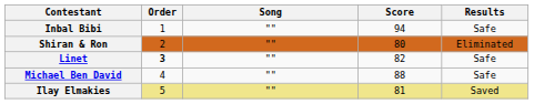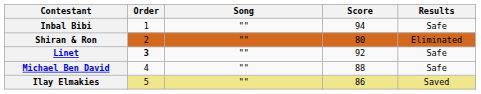 <table class="wikitable" style="text-align:center; font-size:85%">
 <tr>
 <th style="width:15em" scope="col">Contestant</th>
 <th style="width:4em" scope="col">Order</th>
 <th style="width:20em" scope="col">Song</th>
 <th style="width:9em" scope="col">Score</th>
 <th style="width:9em" scope="col">Results</th>
 </tr>
 <tr>
 <th scope="row">Inbal Bibi</th>
 <td>1</td>
 <td>""</td>
 <td>94</td>
 <td>Safe</td>
 </tr>
 <tr>
 <th scope="row">Shiran & Ron</th>
 <td style="background:#D2691E;">2</td>
 <td style="background:#D2691E;">""</td>
 <td style="background:#D2691E;">80</td>
 <td style="background:#D2691E;">Eliminated</td>
 </tr>
 <tr>
 <th scope="row"><a href='#'>Linet</a></th>
 <td><strong>3</strong></td>
 <td>""</td>
-<td>82</td>
+<td>92</td>
 <td>Safe</td>
 </tr>
 <tr>
 <th scope="row"><a href='#'>Michael Ben David</a></th>
 <td>4</td>
 <td>""</td>
 <td>88</td>
 <td>Safe</td>
 </tr>
 <tr>
 <th scope="row">Ilay Elmakies</th>
 <td style="background:#F0E68C">5</td>
 <td style="background:#F0E68C">""</td>
-<td style="background:#F0E68C">81</td>
+<td style="background:#F0E68C">86</td>
 <td style="background:#F0E68C">Saved</td>
 </tr>
 </table>
